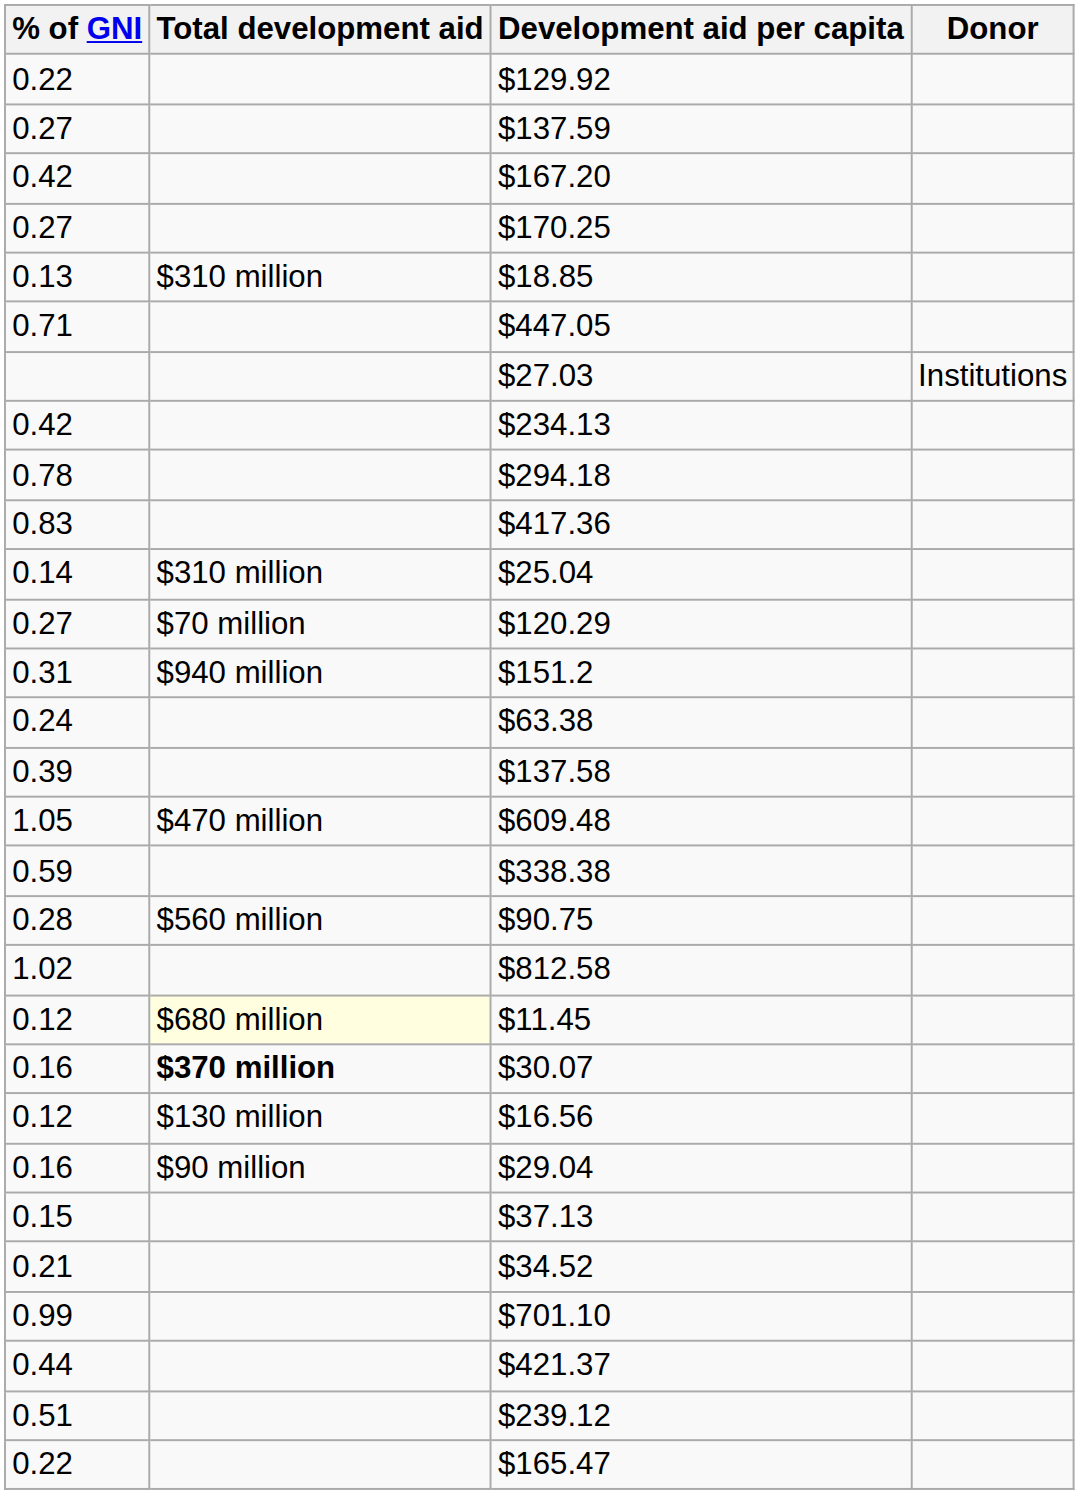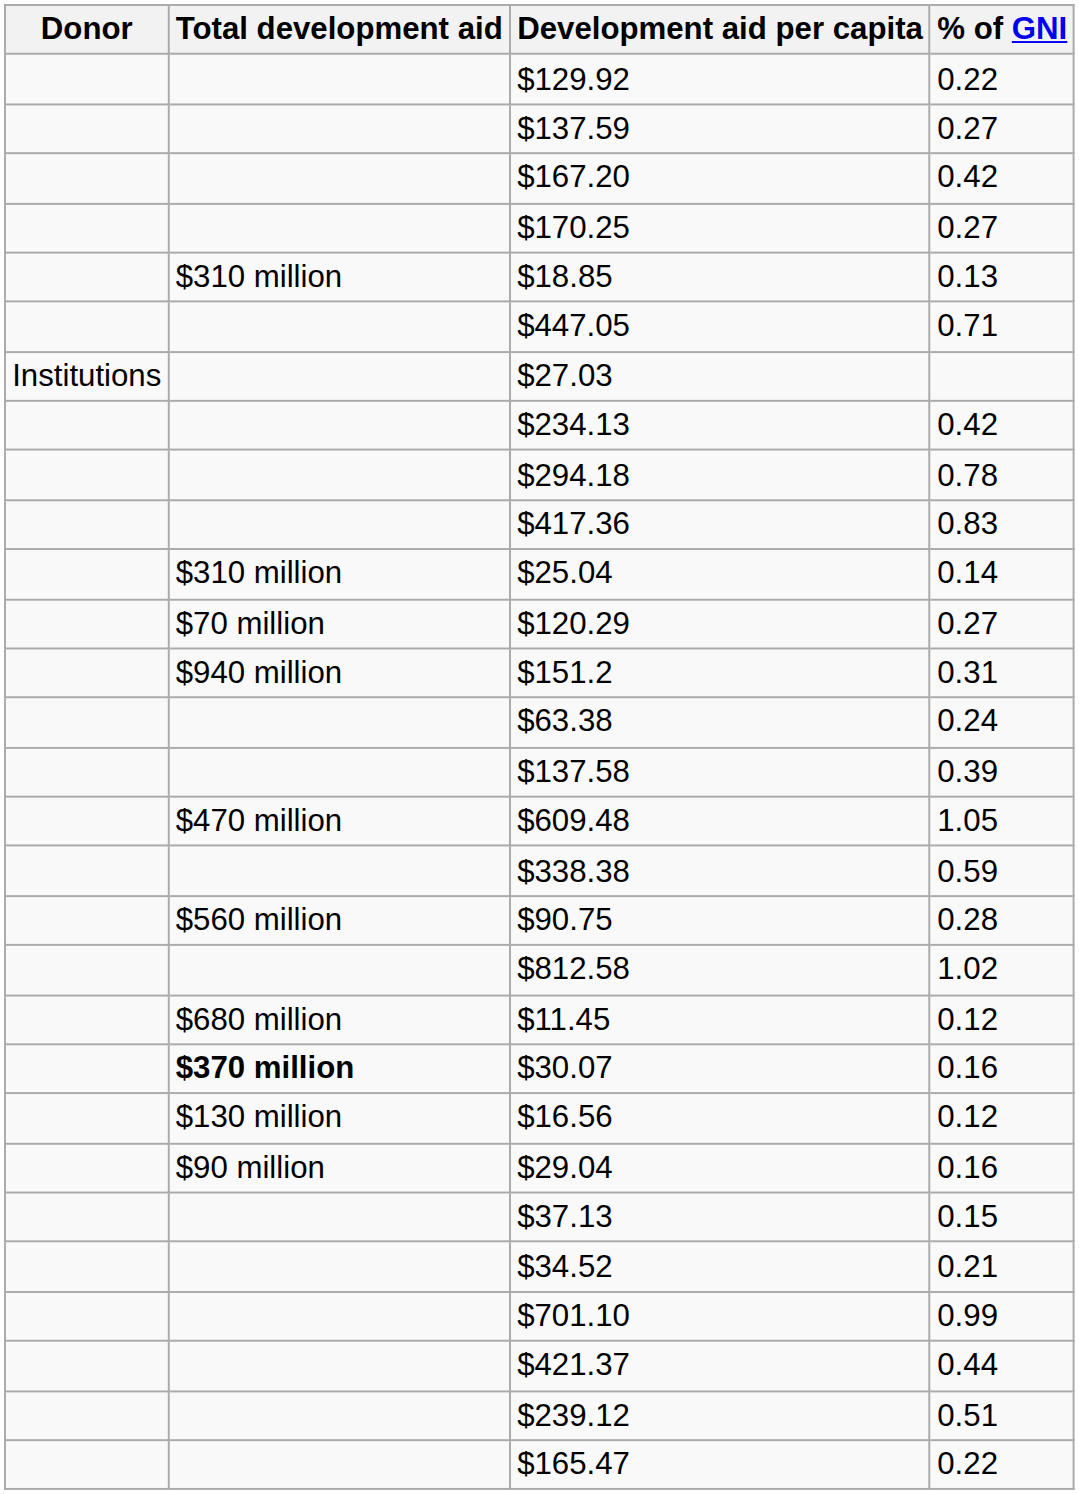 <table class="wikitable sortable">
 <tr>
-<th>% of <a href='#'>GNI</a></th>
+<th>Donor</th>
 <th>Total development aid</th>
 <th>Development aid per capita<br></th>
-<th>Donor</th>
+<th>% of <a href='#'>GNI</a></th>
 </tr>
 <tr>
-<td>0.22</td>
+<td></td>
 <td></td>
 <td>$129.92</td>
-<td></td>
+<td>0.22</td>
 </tr>
 <tr>
-<td>0.27</td>
+<td></td>
 <td></td>
 <td>$137.59</td>
-<td></td>
+<td>0.27</td>
 </tr>
 <tr>
-<td>0.42</td>
+<td></td>
 <td></td>
 <td>$167.20</td>
-<td></td>
+<td>0.42</td>
 </tr>
 <tr>
-<td>0.27</td>
+<td></td>
 <td></td>
 <td>$170.25</td>
-<td></td>
+<td>0.27</td>
 </tr>
 <tr>
-<td>0.13</td>
+<td></td>
 <td>$310 million</td>
 <td>$18.85</td>
-<td></td>
+<td>0.13</td>
 </tr>
 <tr>
-<td>0.71</td>
+<td></td>
 <td></td>
 <td>$447.05</td>
+<td>0.71</td>
+</tr>
+<tr>
+<td> Institutions </td>
+<td></td>
+<td>$27.03</td>
 <td></td>
 </tr>
 <tr>
 <td></td>
 <td></td>
-<td>$27.03</td>
-<td> Institutions </td>
+<td>$234.13</td>
+<td>0.42</td>
 </tr>
 <tr>
-<td>0.42</td>
 <td></td>
-<td>$234.13</td>
 <td></td>
+<td>$294.18</td>
+<td>0.78</td>
 </tr>
 <tr>
-<td>0.78</td>
 <td></td>
-<td>$294.18</td>
 <td></td>
+<td>$417.36</td>
+<td>0.83</td>
 </tr>
 <tr>
-<td>0.83</td>
 <td></td>
-<td>$417.36</td>
-<td></td>
+<td>$310 million</td>
+<td>$25.04</td>
+<td>0.14</td>
 </tr>
 <tr>
-<td>0.14</td>
-<td>$310 million</td>
-<td>$25.04</td>
 <td></td>
+<td>$70 million</td>
+<td>$120.29</td>
+<td>0.27</td>
 </tr>
 <tr>
-<td>0.27</td>
-<td>$70 million</td>
-<td>$120.29</td>
 <td></td>
+<td>$940 million</td>
+<td>$151.2</td>
+<td>0.31</td>
 </tr>
 <tr>
-<td>0.31</td>
-<td>$940 million</td>
-<td>$151.2</td>
 <td></td>
+<td></td>
+<td>$63.38</td>
+<td>0.24</td>
 </tr>
 <tr>
-<td>0.24</td>
 <td></td>
-<td>$63.38</td>
 <td></td>
+<td>$137.58</td>
+<td>0.39</td>
 </tr>
 <tr>
-<td>0.39</td>
 <td></td>
-<td>$137.58</td>
-<td></td>
+<td>$470 million</td>
+<td>$609.48</td>
+<td>1.05</td>
 </tr>
 <tr>
-<td>1.05</td>
-<td>$470 million</td>
-<td>$609.48</td>
 <td></td>
+<td></td>
+<td>$338.38</td>
+<td>0.59</td>
 </tr>
 <tr>
-<td>0.59</td>
 <td></td>
-<td>$338.38</td>
-<td></td>
+<td>$560 million</td>
+<td>$90.75</td>
+<td>0.28</td>
 </tr>
 <tr>
-<td>0.28</td>
-<td>$560 million</td>
-<td>$90.75</td>
 <td></td>
+<td></td>
+<td>$812.58</td>
+<td>1.02</td>
 </tr>
 <tr>
-<td>1.02</td>
 <td></td>
-<td>$812.58</td>
-<td></td>
+<td>$680 million</td>
+<td>$11.45</td>
+<td>0.12</td>
 </tr>
 <tr>
-<td>0.12</td>
-<td style="background: lightyellow;">$680 million</td>
-<td>$11.45</td>
 <td></td>
+<td><strong>$370 million</strong></td>
+<td>$30.07</td>
+<td>0.16</td>
 </tr>
 <tr>
-<td>0.16</td>
-<td><strong>$370 million</strong></td>
-<td>$30.07</td>
 <td></td>
+<td>$130 million</td>
+<td>$16.56</td>
+<td>0.12</td>
 </tr>
 <tr>
-<td>0.12</td>
-<td>$130 million</td>
-<td>$16.56</td>
 <td></td>
+<td>$90 million</td>
+<td>$29.04</td>
+<td>0.16</td>
 </tr>
 <tr>
-<td>0.16</td>
-<td>$90 million</td>
-<td>$29.04</td>
 <td></td>
+<td></td>
+<td>$37.13</td>
+<td>0.15</td>
 </tr>
 <tr>
-<td>0.15</td>
 <td></td>
-<td>$37.13</td>
 <td></td>
+<td>$34.52</td>
+<td>0.21</td>
 </tr>
 <tr>
-<td>0.21</td>
 <td></td>
-<td>$34.52</td>
 <td></td>
+<td>$701.10</td>
+<td>0.99</td>
 </tr>
 <tr>
-<td>0.99</td>
 <td></td>
-<td>$701.10</td>
 <td></td>
+<td>$421.37</td>
+<td>0.44</td>
 </tr>
 <tr>
-<td>0.44</td>
 <td></td>
-<td>$421.37</td>
 <td></td>
+<td>$239.12</td>
+<td>0.51</td>
 </tr>
 <tr>
-<td>0.51</td>
 <td></td>
-<td>$239.12</td>
-<td></td>
-</tr>
-<tr>
-<td>0.22</td>
 <td></td>
 <td>$165.47</td>
-<td></td>
+<td>0.22</td>
 </tr>
 </table>
